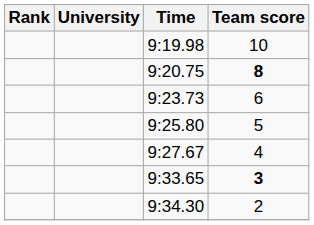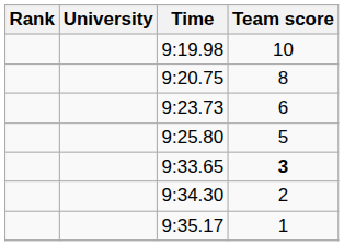 <table class="wikitable sortable" style="text-align:center">
 <tr>
 <th>Rank</th>
 <th>University</th>
 <th>Time</th>
 <th>Team score</th>
 </tr>
 <tr>
 <td></td>
 <td></td>
 <td>9:19.98</td>
 <td>10</td>
 </tr>
 <tr>
 <td></td>
 <td></td>
 <td>9:20.75</td>
-<td><strong>8</strong></td>
+<td>8</td>
 </tr>
 <tr>
 <td></td>
 <td></td>
 <td>9:23.73</td>
 <td>6</td>
 </tr>
 <tr>
 <td></td>
 <td></td>
 <td>9:25.80</td>
 <td>5</td>
 </tr>
 <tr>
 <td></td>
 <td></td>
-<td>9:27.67</td>
-<td>4</td>
-</tr>
-<tr>
-<td></td>
-<td></td>
 <td>9:33.65</td>
 <td><strong>3</strong></td>
 </tr>
 <tr>
 <td></td>
 <td></td>
 <td>9:34.30</td>
 <td>2</td>
 </tr>
 <tr>
+<td></td>
+<td></td>
+<td>9:35.17</td>
+<td>1</td>
+</tr>
+<tr>
 </tr>
 </table>
